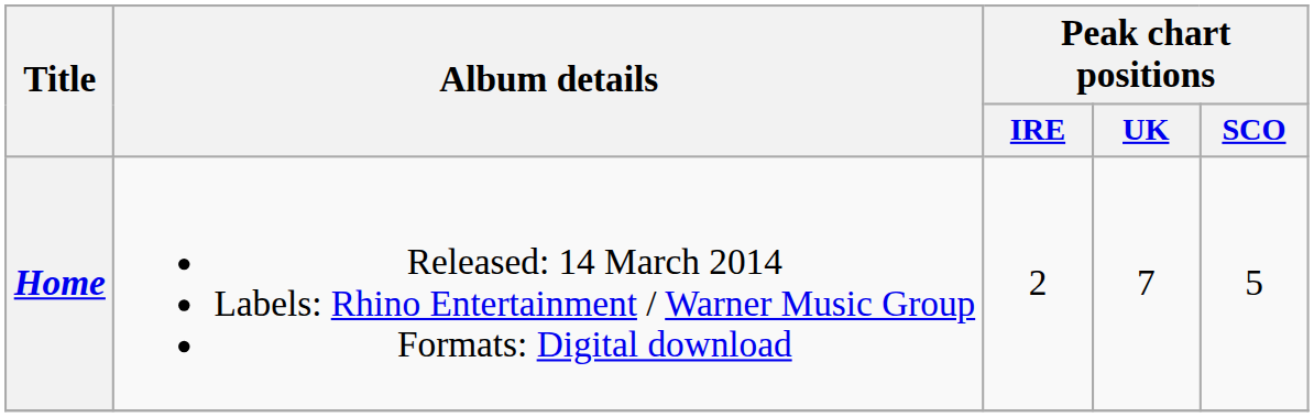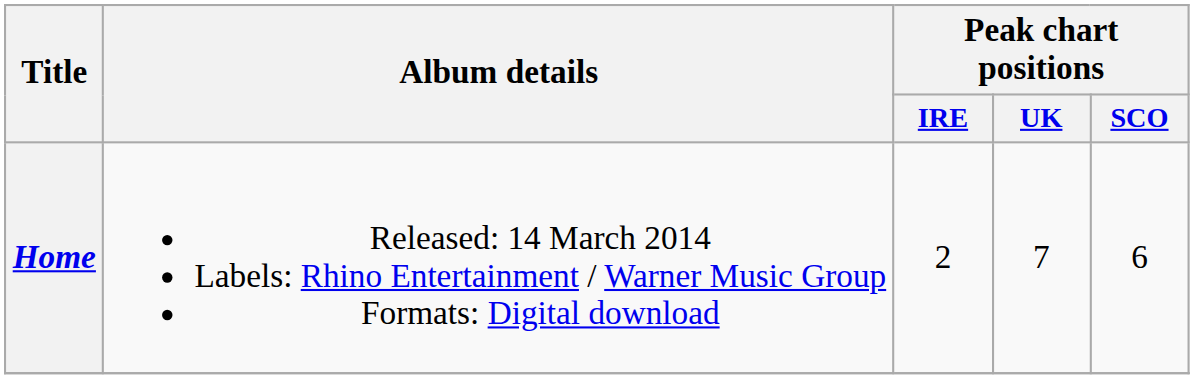 <table class="wikitable plainrowheaders" style="text-align:center">
 <tr>
 <th scope="col" rowspan="2">Title</th>
 <th scope="col" rowspan="2">Album details</th>
 <th scope="col" colspan="3">Peak chart positions</th>
 </tr>
 <tr>
 <th scope="col" style="width:3em;font-size:85%;"><a href='#'>IRE</a><br></th>
 <th scope="col" style="width:3em;font-size:85%;"><a href='#'>UK</a><br></th>
 <th scope="col" style="width:3em;font-size:85%;"><a href='#'>SCO</a><br></th>
 </tr>
 <tr>
 <th scope="row"><em><a href='#'>Home</a></em></th>
 <td><br><ul><li>Released: 14 March 2014</li><li>Labels: <a href='#'>Rhino Entertainment</a> / <a href='#'>Warner Music Group</a></li><li>Formats: <a href='#'>Digital download</a></li></ul></td>
 <td>2</td>
 <td>7</td>
-<td>5</td>
+<td>6</td>
 </tr>
 <tr>
 </tr>
 </table>
